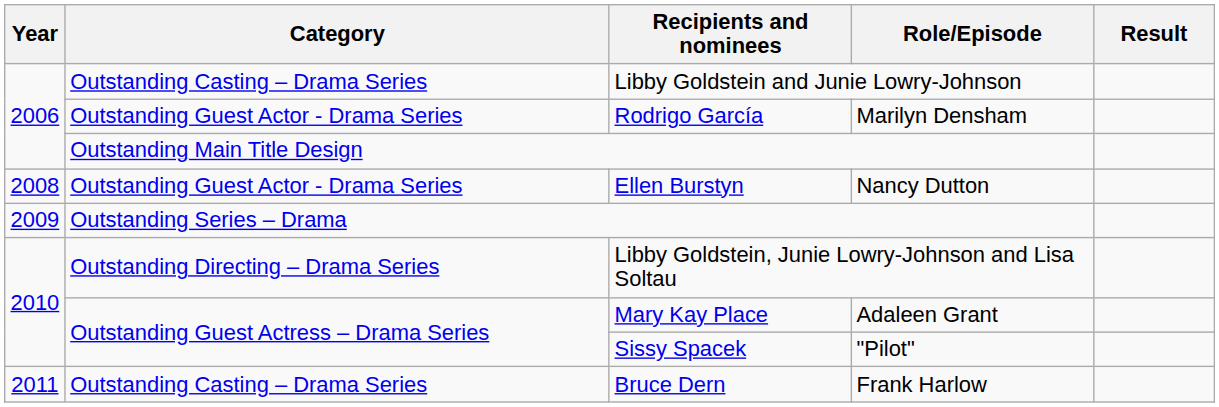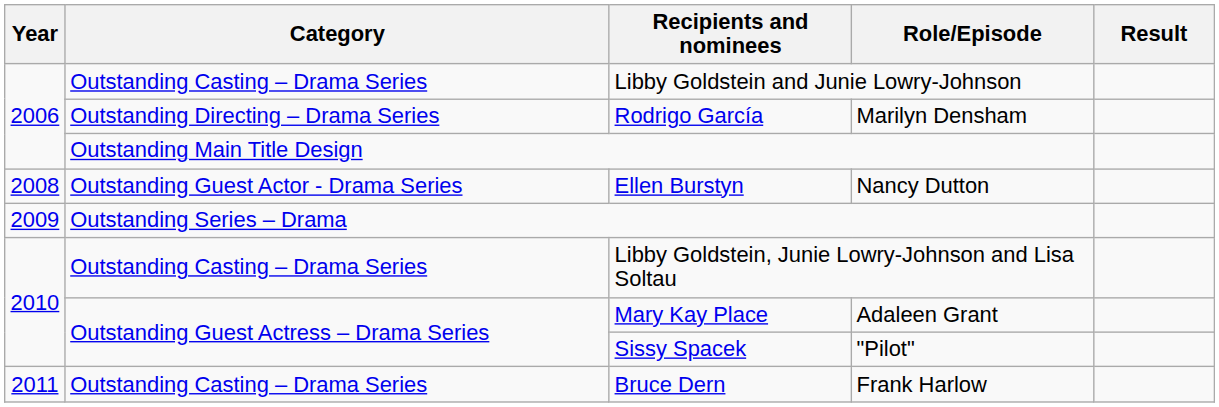 <table class="wikitable" width="100%" cellpadding="5">
 <tr>
 <th width="5%">Year</th>
 <th width="45%">Category</th>
 <th width="20%">Recipients and nominees</th>
 <th width="20%">Role/Episode</th>
 <th width="10%">Result</th>
 </tr>
 <tr>
 <td rowspan=3 style="text-align:center;"><a href='#'>2006</a></td>
 <td><a href='#'>Outstanding Casting – Drama Series</a></td>
 <td colspan=2>Libby Goldstein and Junie Lowry-Johnson</td>
 <td></td>
 </tr>
 <tr>
-<td><a href='#'>Outstanding Guest Actor - Drama Series</a></td>
+<td><a href='#'>Outstanding Directing – Drama Series</a></td>
 <td><a href='#'>Rodrigo García</a></td>
 <td>Marilyn Densham</td>
 <td></td>
 </tr>
 <tr>
 <td colspan=3><a href='#'>Outstanding Main Title Design</a></td>
 <td></td>
 </tr>
 <tr>
 <td style="text-align:center;"><a href='#'>2008</a></td>
 <td><a href='#'>Outstanding Guest Actor - Drama Series</a></td>
 <td><a href='#'>Ellen Burstyn</a></td>
 <td>Nancy Dutton</td>
 <td></td>
 </tr>
 <tr>
 <td style="text-align:center;"><a href='#'>2009</a></td>
 <td colspan=3><a href='#'>Outstanding Series – Drama</a></td>
 <td></td>
 </tr>
 <tr>
 <td rowspan=3 style="text-align:center;"><a href='#'>2010</a></td>
-<td><a href='#'>Outstanding Directing – Drama Series</a></td>
+<td><a href='#'>Outstanding Casting – Drama Series</a></td>
 <td colspan=2>Libby Goldstein, Junie Lowry-Johnson and Lisa Soltau</td>
 <td></td>
 </tr>
 <tr>
 <td rowspan=2><a href='#'>Outstanding Guest Actress – Drama Series</a></td>
 <td><a href='#'>Mary Kay Place</a></td>
 <td>Adaleen Grant</td>
 <td></td>
 </tr>
 <tr>
 <td><a href='#'>Sissy Spacek</a></td>
 <td>"Pilot"</td>
 <td></td>
 </tr>
 <tr>
 <td style="text-align:center;"><a href='#'>2011</a></td>
 <td><a href='#'>Outstanding Casting – Drama Series</a></td>
 <td><a href='#'>Bruce Dern</a></td>
 <td>Frank Harlow</td>
 <td></td>
 </tr>
 </table>
